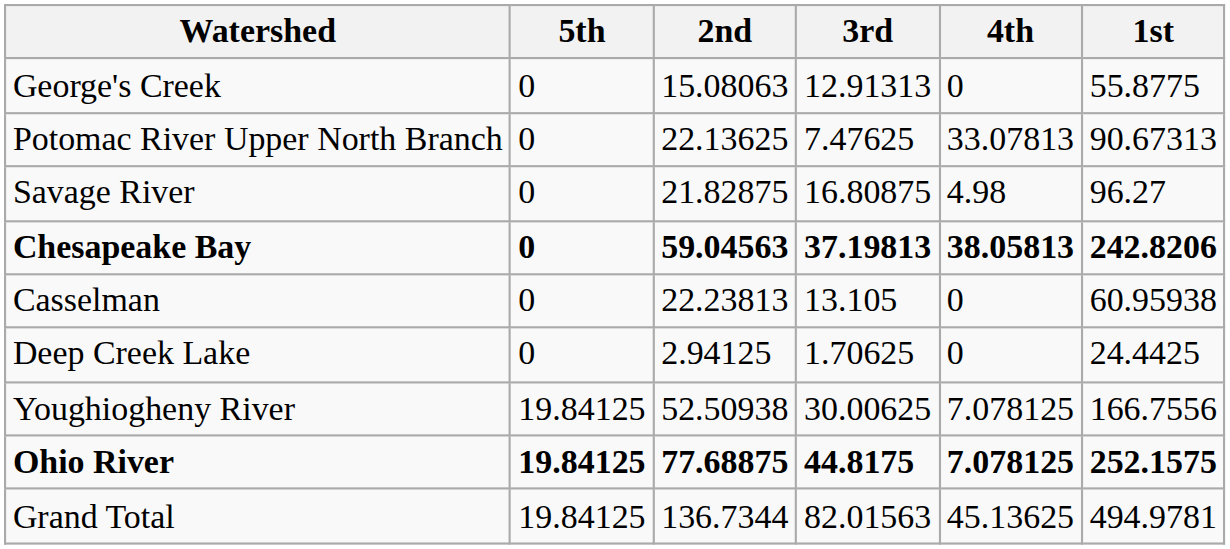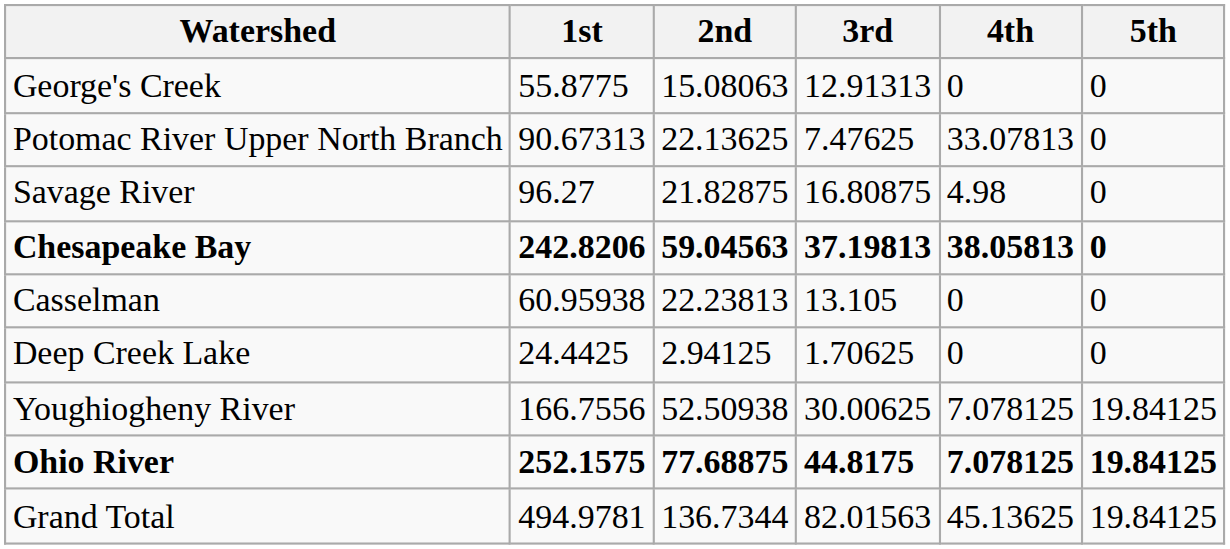 <table class="wikitable">
 <tr>
 <th>Watershed</th>
-<th>5th</th>
+<th>1st</th>
 <th>2nd</th>
 <th>3rd</th>
 <th>4th</th>
-<th>1st</th>
+<th>5th</th>
 </tr>
 <tr>
 <td>George's Creek</td>
-<td>0</td>
+<td>55.8775</td>
 <td>15.08063</td>
 <td>12.91313</td>
 <td>0</td>
-<td>55.8775</td>
+<td>0</td>
 </tr>
 <tr>
 <td>Potomac River Upper North Branch</td>
-<td>0</td>
+<td>90.67313</td>
 <td>22.13625</td>
 <td>7.47625</td>
 <td>33.07813</td>
-<td>90.67313</td>
+<td>0</td>
 </tr>
 <tr>
 <td>Savage River</td>
-<td>0</td>
+<td>96.27</td>
 <td>21.82875</td>
 <td>16.80875</td>
 <td>4.98</td>
-<td>96.27</td>
+<td>0</td>
 </tr>
 <tr>
 <td><strong>Chesapeake Bay</strong></td>
-<td><strong>0</strong></td>
+<td><strong>242.8206</strong></td>
 <td><strong>59.04563</strong></td>
 <td><strong>37.19813</strong></td>
 <td><strong>38.05813</strong></td>
-<td><strong>242.8206</strong></td>
+<td><strong>0</strong></td>
 </tr>
 <tr>
 <td>Casselman</td>
-<td>0</td>
+<td>60.95938</td>
 <td>22.23813</td>
 <td>13.105</td>
 <td>0</td>
-<td>60.95938</td>
+<td>0</td>
 </tr>
 <tr>
 <td>Deep Creek Lake</td>
-<td>0</td>
+<td>24.4425</td>
 <td>2.94125</td>
 <td>1.70625</td>
 <td>0</td>
-<td>24.4425</td>
+<td>0</td>
 </tr>
 <tr>
 <td>Youghiogheny River</td>
-<td>19.84125</td>
+<td>166.7556</td>
 <td>52.50938</td>
 <td>30.00625</td>
 <td>7.078125</td>
-<td>166.7556</td>
+<td>19.84125</td>
 </tr>
 <tr>
 <td><strong>Ohio River</strong></td>
-<td><strong>19.84125</strong></td>
+<td><strong>252.1575</strong></td>
 <td><strong>77.68875</strong></td>
 <td><strong>44.8175</strong></td>
 <td><strong>7.078125</strong></td>
-<td><strong>252.1575</strong></td>
+<td><strong>19.84125</strong></td>
 </tr>
 <tr>
 <td>Grand Total</td>
-<td>19.84125</td>
+<td>494.9781</td>
 <td>136.7344</td>
 <td>82.01563</td>
 <td>45.13625</td>
-<td>494.9781</td>
+<td>19.84125</td>
 </tr>
 </table>
